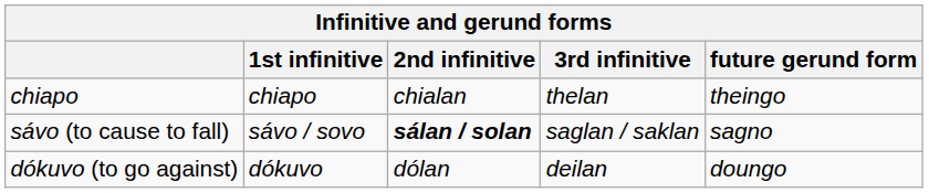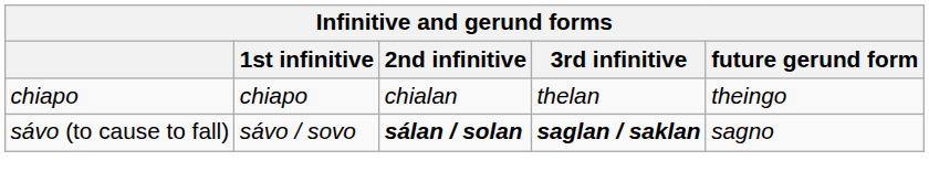 <table class="wikitable">
 <tr>
 <th colspan="5">Infinitive and gerund forms</th>
 </tr>
 <tr>
 <th></th>
 <th>1st infinitive</th>
 <th>2nd infinitive</th>
 <th>3rd infinitive</th>
 <th>future gerund form</th>
 </tr>
 <tr>
 <td><em>chiapo</em></td>
 <td><em>chiapo</em></td>
 <td><em>chialan</em></td>
 <td><em>thelan</em></td>
 <td><em>theingo</em></td>
 </tr>
 <tr>
 <td><em>sávo</em> (to cause to fall)</td>
 <td><em>sávo / sovo</em></td>
 <td><strong><em>sálan / solan</em></strong></td>
-<td><em>saglan / saklan</em></td>
+<td><strong><em>saglan / saklan</em></strong></td>
 <td><em>sagno</em></td>
 </tr>
-<tr>
-<td><em>dókuvo</em> (to go against)</td>
-<td><em>dókuvo</em></td>
-<td><em>dólan</em></td>
-<td><em>deilan</em></td>
-<td><em>doungo</em></td>
-</tr>
 </table>
